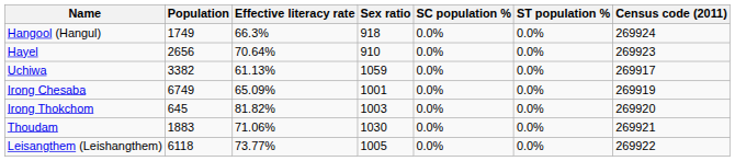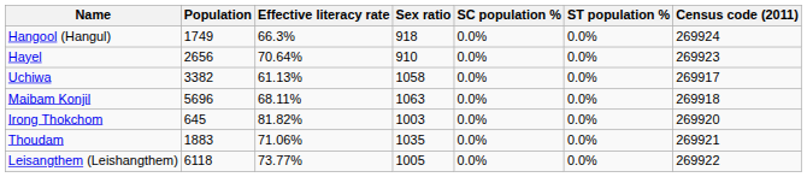 <table class="wikitable sortable">
 <tr>
 <th>Name</th>
 <th>Population</th>
 <th>Effective literacy rate</th>
 <th>Sex ratio</th>
 <th>SC population %</th>
 <th>ST population %</th>
 <th>Census code (2011)</th>
 </tr>
 <tr>
 <td><a href='#'>Hangool</a> (Hangul)</td>
 <td>1749</td>
 <td>66.3%</td>
 <td>918</td>
 <td>0.0%</td>
 <td>0.0%</td>
 <td>269924</td>
 </tr>
 <tr>
 <td><a href='#'>Hayel</a></td>
 <td>2656</td>
 <td>70.64%</td>
 <td>910</td>
 <td>0.0%</td>
 <td>0.0%</td>
 <td>269923</td>
 </tr>
 <tr>
 <td><a href='#'>Uchiwa</a></td>
 <td>3382</td>
 <td>61.13%</td>
-<td>1059</td>
+<td>1058</td>
 <td>0.0%</td>
 <td>0.0%</td>
 <td>269917</td>
 </tr>
 <tr>
-<td><a href='#'>Irong Chesaba</a></td>
-<td>6749</td>
-<td>65.09%</td>
-<td>1001</td>
+<td><a href='#'>Maibam Konjil</a></td>
+<td>5696</td>
+<td>68.11%</td>
+<td>1063</td>
 <td>0.0%</td>
 <td>0.0%</td>
-<td>269919</td>
+<td>269918</td>
 </tr>
 <tr>
 <td><a href='#'>Irong Thokchom</a></td>
 <td>645</td>
 <td>81.82%</td>
 <td>1003</td>
 <td>0.0%</td>
 <td>0.0%</td>
 <td>269920</td>
 </tr>
 <tr>
 <td><a href='#'>Thoudam</a></td>
 <td>1883</td>
 <td>71.06%</td>
-<td>1030</td>
+<td>1035</td>
 <td>0.0%</td>
 <td>0.0%</td>
 <td>269921</td>
 </tr>
 <tr>
 <td><a href='#'>Leisangthem</a> (Leishangthem)</td>
 <td>6118</td>
 <td>73.77%</td>
 <td>1005</td>
 <td>0.0%</td>
 <td>0.0%</td>
 <td>269922</td>
 </tr>
 </table>
